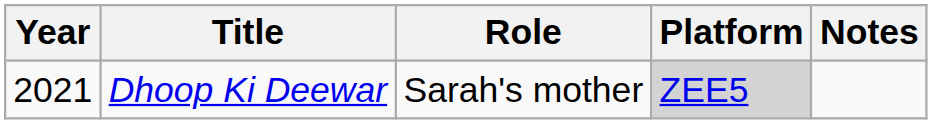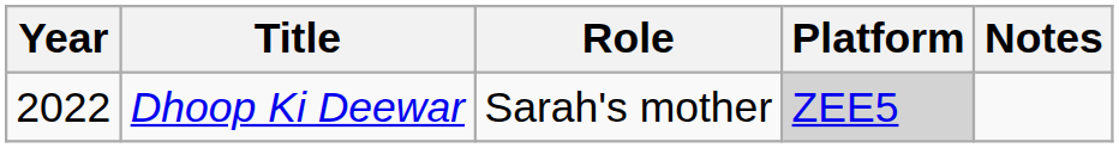 <table class="wikitable">
 <tr>
 <th>Year</th>
 <th>Title</th>
 <th>Role</th>
 <th>Platform</th>
 <th>Notes</th>
 </tr>
 <tr>
-<td>2021</td>
+<td>2022</td>
 <td><em><a href='#'>Dhoop Ki Deewar</a></em></td>
 <td>Sarah's mother</td>
 <td style="background: lightgrey;"><a href='#'>ZEE5</a></td>
 <td></td>
 </tr>
 </table>
